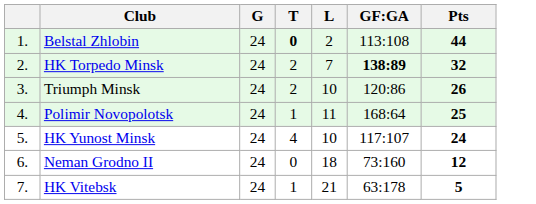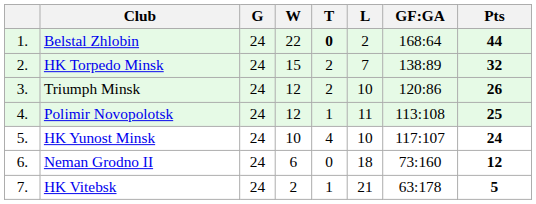 <table class="wikitable">
 <tr>
 <th width="30"></th>
 <th width="200">Club</th>
 <th width="30">G</th>
+<th width="30">W</th>
 <th width="30">T</th>
 <th width="30">L</th>
 <th width="70">GF:GA</th>
 <th width="70">Pts</th>
 </tr>
 <tr bgcolor="#e6fae6" align="center">
 <td>1.</td>
 <td align="left"><a href='#'>Belstal Zhlobin</a></td>
 <td>24</td>
+<td>22</td>
 <td><strong>0</strong></td>
 <td>2</td>
-<td>113:108</td>
+<td>168:64</td>
 <td><strong>44</strong></td>
 </tr>
 <tr bgcolor="#e6fae6" align="center">
 <td>2.</td>
 <td align="left"><a href='#'>HK Torpedo Minsk</a></td>
 <td>24</td>
+<td>15</td>
 <td>2</td>
 <td>7</td>
-<td><strong>138:89</strong></td>
+<td>138:89</td>
 <td><strong>32</strong></td>
 </tr>
 <tr bgcolor="#e6fae6" align="center">
 <td>3.</td>
 <td align="left">Triumph Minsk</td>
 <td>24</td>
+<td>12</td>
 <td>2</td>
 <td>10</td>
 <td>120:86</td>
 <td><strong>26</strong></td>
 </tr>
 <tr bgcolor="#e6fae6" align="center">
 <td>4.</td>
 <td align="left"><a href='#'>Polimir Novopolotsk</a></td>
 <td>24</td>
+<td>12</td>
 <td>1</td>
 <td>11</td>
-<td>168:64</td>
+<td>113:108</td>
 <td><strong>25</strong></td>
 </tr>
 <tr bgcolor="#FFFFFF" align="center">
 <td>5.</td>
 <td align="left"><a href='#'>HK Yunost Minsk</a></td>
 <td>24</td>
+<td>10</td>
 <td>4</td>
 <td>10</td>
 <td>117:107</td>
 <td><strong>24</strong></td>
 </tr>
 <tr bgcolor="#FFFFFF" align="center">
 <td>6.</td>
 <td align="left"><a href='#'>Neman Grodno II</a></td>
 <td>24</td>
+<td>6</td>
 <td>0</td>
 <td>18</td>
 <td>73:160</td>
 <td><strong>12</strong></td>
 </tr>
 <tr bgcolor="#FFFFFF" align="center">
 <td>7.</td>
 <td align="left"><a href='#'>HK Vitebsk</a></td>
 <td>24</td>
+<td>2</td>
 <td>1</td>
 <td>21</td>
 <td>63:178</td>
 <td><strong>5</strong></td>
 </tr>
 </table>
